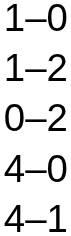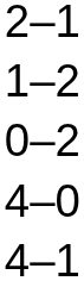 <table cellspacing=1 width=70%>
 <tr>
 <th width=25%></th>
 <th width=30%></th>
 <th width=15%></th>
 <th width=30%></th>
 </tr>
 <tr>
 <td></td>
 <td align=right></td>
-<td align=center>1–0</td>
+<td align=center>2–1</td>
 <td></td>
 </tr>
 <tr>
 <td></td>
 <td align=right></td>
 <td align=center>1–2</td>
 <td></td>
 </tr>
 <tr>
 <td></td>
 <td align=right></td>
 <td align=center>0–2</td>
 <td></td>
 </tr>
 <tr>
 <td></td>
 <td align=right></td>
 <td align=center>4–0</td>
 <td></td>
 </tr>
 <tr>
 <td></td>
 <td align=right></td>
 <td align=center>4–1</td>
 <td></td>
 </tr>
 </table>
